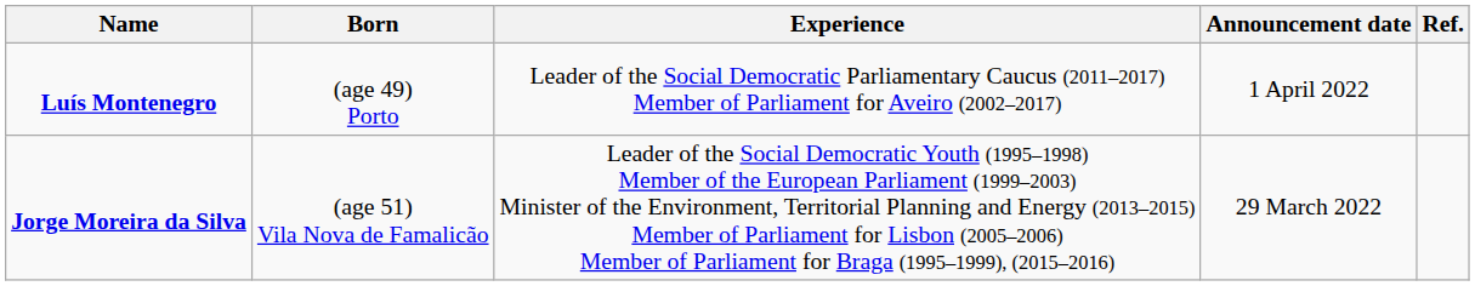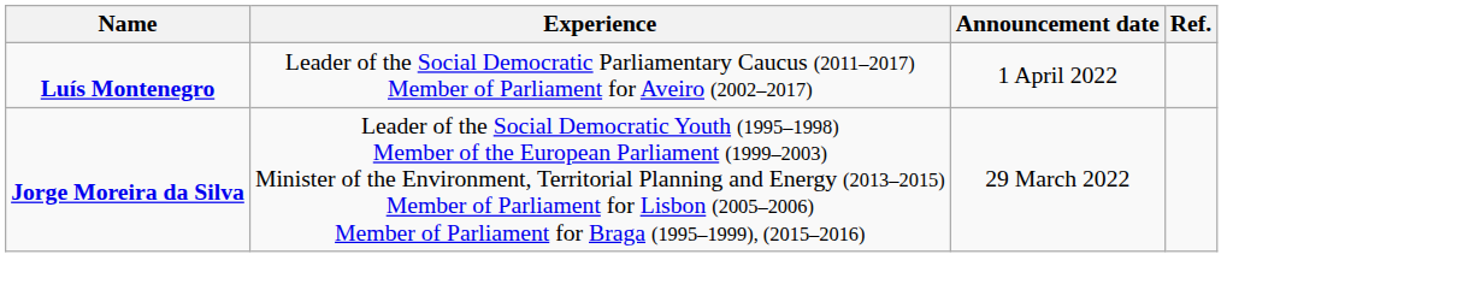 <table class="wikitable" style="text-align:center">
 <tr>
 <th>Name</th>
-<th>Born</th>
 <th>Experience</th>
 <th>Announcement date</th>
 <th class="unsortable">Ref.</th>
 </tr>
 <tr>
 <td><br><strong><a href='#'>Luís Montenegro</a></strong></td>
-<td><br>(age 49)<br><a href='#'>Porto</a></td>
 <td>Leader of the <a href='#'>Social Democratic</a> Parliamentary Caucus <small>(2011–2017)</small><br><a href='#'>Member of Parliament</a> for <a href='#'>Aveiro</a> <small>(2002–2017)</small></td>
 <td>1 April 2022</td>
 <td></td>
 </tr>
 <tr>
 <td><br><strong><a href='#'>Jorge Moreira da Silva</a></strong></td>
-<td><br>(age 51)<br><a href='#'>Vila Nova de Famalicão</a></td>
 <td>Leader of the <a href='#'>Social Democratic Youth</a> <small>(1995–1998)</small><br><a href='#'>Member of the European Parliament</a> <small>(1999–2003)</small><br>Minister of the Environment, Territorial Planning and Energy <small>(2013–2015)</small><br><a href='#'>Member of Parliament</a> for <a href='#'>Lisbon</a> <small>(2005–2006)</small><br><a href='#'>Member of Parliament</a> for <a href='#'>Braga</a> <small>(1995–1999), (2015–2016)</small></td>
 <td>29 March 2022</td>
 <td></td>
 </tr>
 </table>
